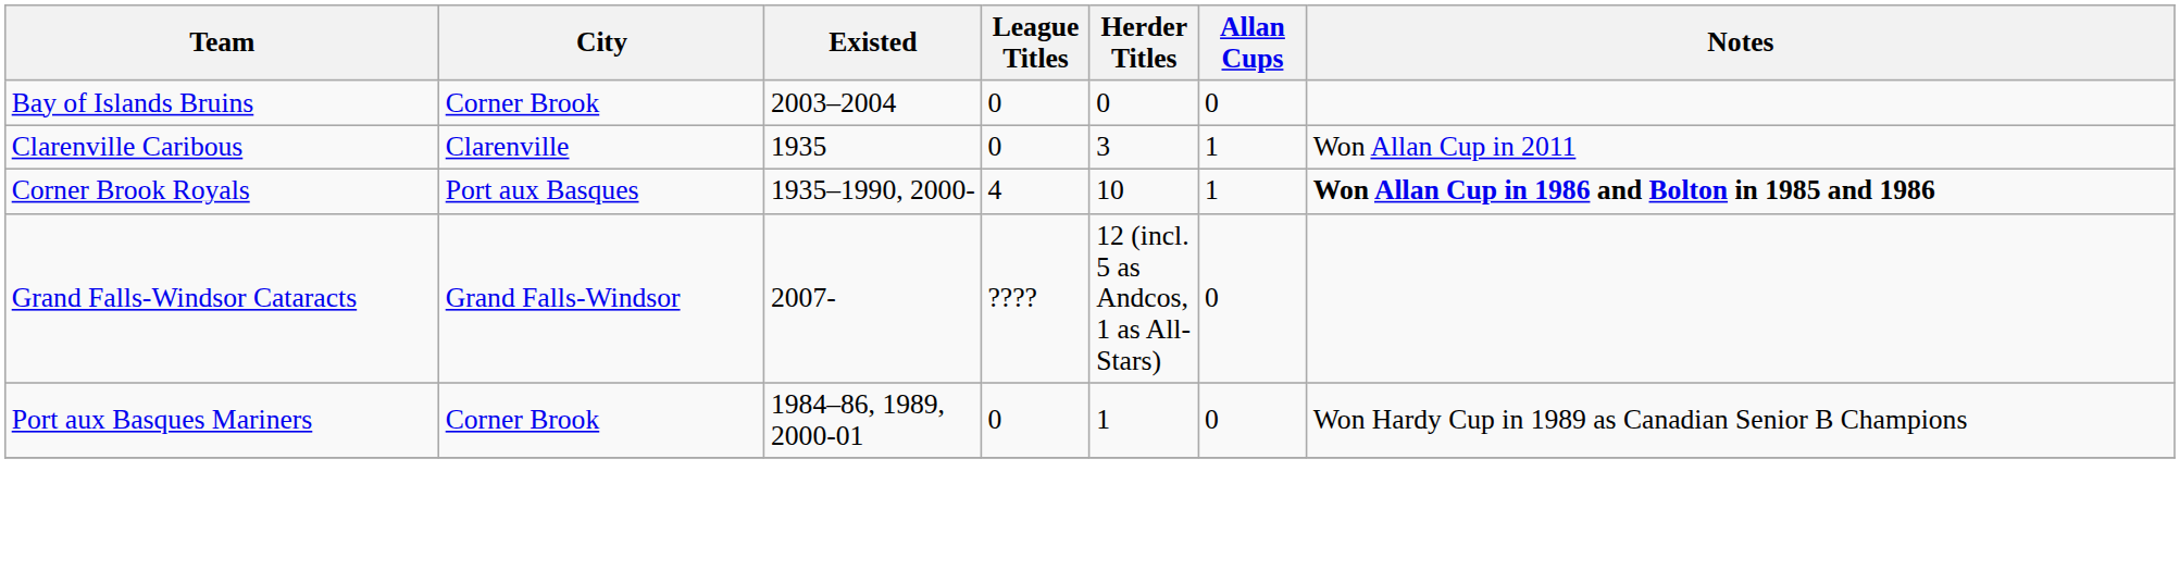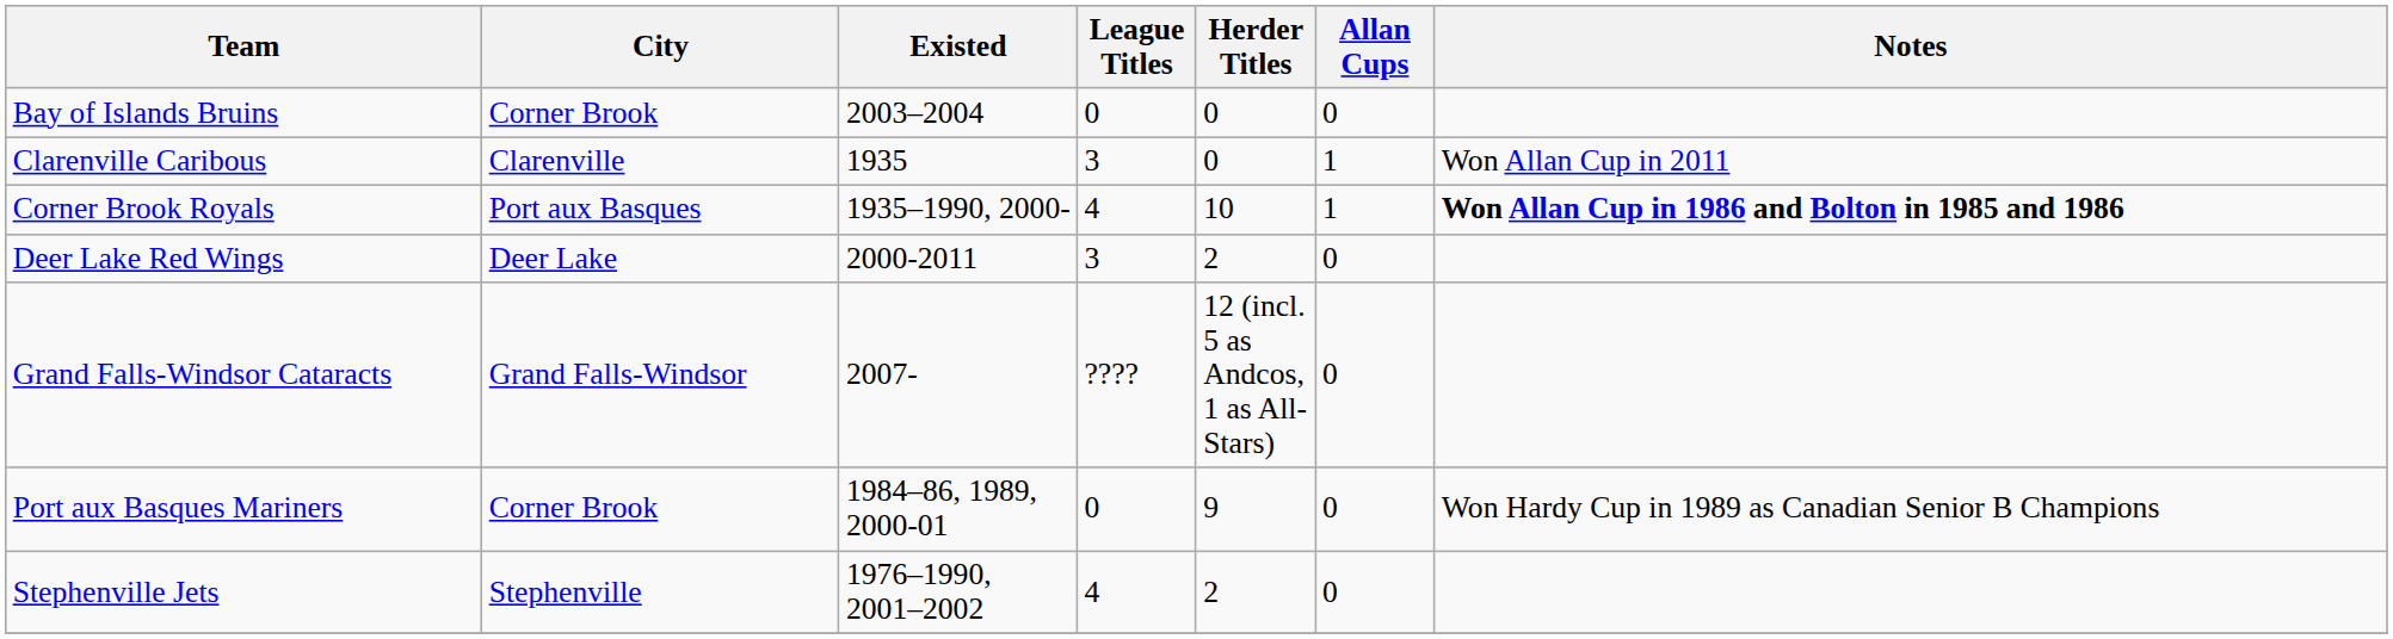 <table class="wikitable">
 <tr>
 <th bgcolor="#DDDDFF" width="20%">Team</th>
 <th bgcolor="#DDDDFF" width="15%">City</th>
 <th bgcolor="#DDDDFF" width="10%">Existed</th>
 <th bgcolor="#DDDDFF" width="5%">League Titles</th>
 <th bgcolor="#DDDDFF" width="5%">Herder Titles</th>
 <th bgcolor="#DDDDFF" width="5%"><a href='#'>Allan Cups</a></th>
 <th bgcolor="#DDDDFF" width="45%">Notes</th>
 </tr>
 <tr>
 <td><a href='#'>Bay of Islands Bruins</a></td>
 <td><a href='#'>Corner Brook</a></td>
 <td>2003–2004</td>
 <td>0</td>
 <td>0</td>
 <td>0</td>
 <td></td>
 </tr>
 <tr>
 <td><a href='#'>Clarenville Caribous</a></td>
 <td><a href='#'>Clarenville</a></td>
 <td>1935</td>
+<td>3</td>
 <td>0</td>
-<td>3</td>
 <td>1</td>
 <td>Won <a href='#'>Allan Cup in 2011</a></td>
 </tr>
 <tr>
 <td><a href='#'>Corner Brook Royals</a></td>
 <td><a href='#'>Port aux Basques</a></td>
 <td>1935–1990, 2000-</td>
 <td>4</td>
 <td>10</td>
 <td>1</td>
 <td><strong>Won <a href='#'>Allan Cup in 1986</a> and <a href='#'>Bolton</a> in 1985 and 1986</strong></td>
+</tr>
+<tr>
+<td><a href='#'>Deer Lake Red Wings</a></td>
+<td><a href='#'>Deer Lake</a></td>
+<td>2000-2011</td>
+<td>3</td>
+<td>2</td>
+<td>0</td>
+<td></td>
 </tr>
 <tr>
 <td><a href='#'>Grand Falls-Windsor Cataracts</a></td>
 <td><a href='#'>Grand Falls-Windsor</a></td>
 <td>2007-</td>
 <td>????</td>
 <td>12 (incl. 5 as Andcos, 1 as All-Stars)</td>
 <td>0</td>
 <td></td>
 </tr>
 <tr>
 <td><a href='#'>Port aux Basques Mariners</a></td>
 <td><a href='#'>Corner Brook</a></td>
 <td>1984–86, 1989, 2000-01</td>
 <td>0</td>
-<td>1</td>
+<td>9</td>
 <td>0</td>
 <td>Won Hardy Cup in 1989 as Canadian Senior B Champions</td>
 </tr>
 <tr>
+<td><a href='#'>Stephenville Jets</a></td>
+<td><a href='#'>Stephenville</a></td>
+<td>1976–1990, 2001–2002</td>
+<td>4</td>
+<td>2</td>
+<td>0</td>
+<td></td>
+</tr>
+<tr>
 </tr>
 </table>
